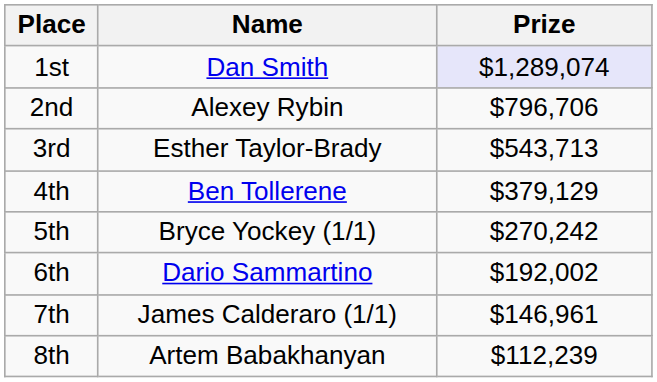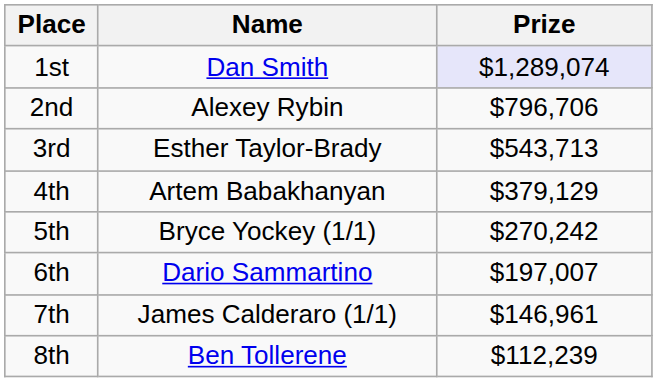 <table class="wikitable">
 <tr>
 <th width="50">Place</th>
 <th width="200">Name</th>
 <th width="125">Prize</th>
 </tr>
 <tr>
 <td align = "center">1st</td>
 <td align = "center"><a href='#'>Dan Smith</a></td>
 <td align = "center" style="background: lavender;">$1,289,074</td>
 </tr>
 <tr>
 <td align = "center">2nd</td>
 <td align = "center">Alexey Rybin</td>
 <td align = "center">$796,706</td>
 </tr>
 <tr>
 <td align = "center">3rd</td>
 <td align = "center">Esther Taylor-Brady</td>
 <td align = "center">$543,713</td>
 </tr>
 <tr>
 <td align = "center">4th</td>
-<td align = "center"><a href='#'>Ben Tollerene</a></td>
+<td align = "center">Artem Babakhanyan</td>
 <td align = "center">$379,129</td>
 </tr>
 <tr>
 <td align = "center">5th</td>
 <td align = "center">Bryce Yockey (1/1)</td>
 <td align = "center">$270,242</td>
 </tr>
 <tr>
 <td align = "center">6th</td>
 <td align = "center"><a href='#'>Dario Sammartino</a></td>
-<td align = "center">$192,002</td>
+<td align = "center">$197,007</td>
 </tr>
 <tr>
 <td align = "center">7th</td>
 <td align = "center">James Calderaro (1/1)</td>
 <td align = "center">$146,961</td>
 </tr>
 <tr>
 <td align = "center">8th</td>
-<td align = "center">Artem Babakhanyan</td>
+<td align = "center"><a href='#'>Ben Tollerene</a></td>
 <td align = "center">$112,239</td>
 </tr>
 </table>
